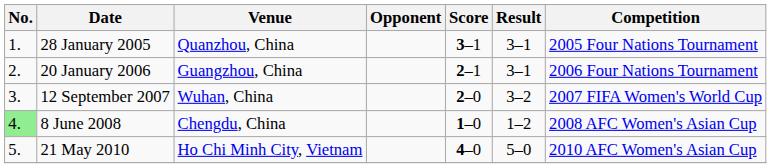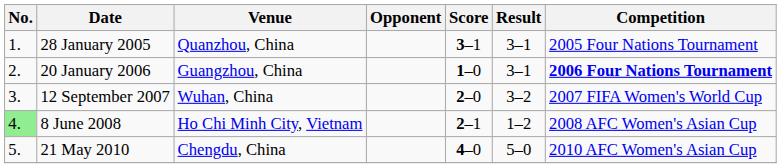 <table class="wikitable">
 <tr>
 <th>No.</th>
 <th>Date</th>
 <th>Venue</th>
 <th>Opponent</th>
 <th>Score</th>
 <th>Result</th>
 <th>Competition</th>
 </tr>
 <tr>
 <td>1.</td>
 <td>28 January 2005</td>
 <td><a href='#'>Quanzhou</a>, China</td>
 <td></td>
 <td align=center><strong>3</strong>–1</td>
 <td align=center>3–1</td>
 <td><a href='#'>2005 Four Nations Tournament</a></td>
 </tr>
 <tr>
 <td>2.</td>
 <td>20 January 2006</td>
 <td><a href='#'>Guangzhou</a>, China</td>
 <td></td>
-<td align=center><strong>2</strong>–1</td>
+<td align=center><strong>1</strong>–0</td>
 <td align=center>3–1</td>
-<td><a href='#'>2006 Four Nations Tournament</a></td>
+<td><strong><a href='#'>2006 Four Nations Tournament</a></strong></td>
 </tr>
 <tr>
 <td>3.</td>
 <td>12 September 2007</td>
 <td><a href='#'>Wuhan</a>, China</td>
 <td></td>
 <td align=center><strong>2</strong>–0</td>
 <td align=center>3–2</td>
 <td><a href='#'>2007 FIFA Women's World Cup</a></td>
 </tr>
 <tr>
 <td style="background: lightgreen;">4.</td>
 <td>8 June 2008</td>
-<td><a href='#'>Chengdu</a>, China</td>
+<td><a href='#'>Ho Chi Minh City</a>, <a href='#'>Vietnam</a></td>
 <td></td>
-<td align=center><strong>1</strong>–0</td>
+<td align=center><strong>2</strong>–1</td>
 <td align=center>1–2</td>
 <td><a href='#'>2008 AFC Women's Asian Cup</a></td>
 </tr>
 <tr>
 <td>5.</td>
 <td>21 May 2010</td>
-<td><a href='#'>Ho Chi Minh City</a>, <a href='#'>Vietnam</a></td>
+<td><a href='#'>Chengdu</a>, China</td>
 <td></td>
 <td align=center><strong>4</strong>–0</td>
 <td align=center>5–0</td>
 <td><a href='#'>2010 AFC Women's Asian Cup</a></td>
 </tr>
 <tr>
 </tr>
 </table>
